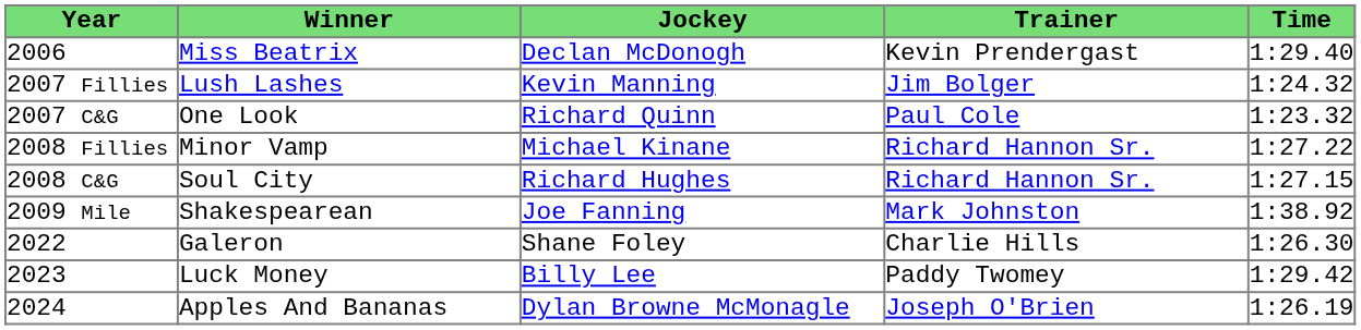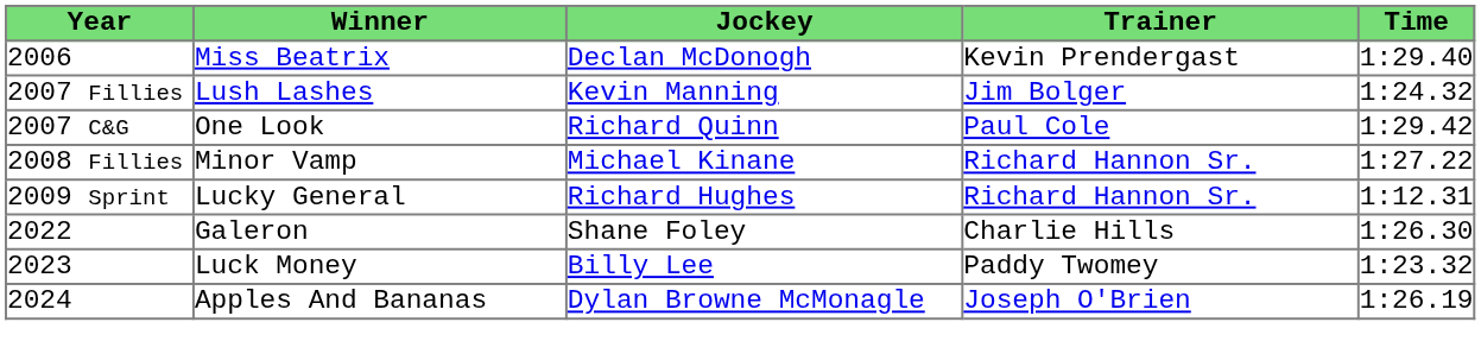 <table class = "sortable" | border="1" cellpadding="0" style="border-collapse: collapse; font-size:90%">
 <tr bgcolor="#77dd77" align="center">
 <th>Year</th>
 <th>Winner</th>
 <th>Jockey</th>
 <th>Trainer</th>
 <th>Time</th>
 </tr>
 <tr>
 <td width=80px>2006</td>
 <td width=160px><a href='#'>Miss Beatrix</a></td>
 <td width=170px><a href='#'>Declan McDonogh</a></td>
 <td width=170px>Kevin Prendergast</td>
 <td>1:29.40</td>
 </tr>
 <tr>
 <td>2007 <small>Fillies</small></td>
 <td><a href='#'>Lush Lashes</a></td>
 <td><a href='#'>Kevin Manning</a></td>
 <td><a href='#'>Jim Bolger</a></td>
 <td>1:24.32</td>
 </tr>
 <tr>
 <td>2007 <small>C&G</small></td>
 <td>One Look</td>
 <td><a href='#'>Richard Quinn</a></td>
 <td><a href='#'>Paul Cole</a></td>
-<td>1:23.32</td>
+<td>1:29.42</td>
 </tr>
 <tr>
 <td>2008 <small>Fillies</small></td>
 <td>Minor Vamp</td>
 <td><a href='#'>Michael Kinane</a></td>
 <td><a href='#'>Richard Hannon Sr.</a></td>
 <td>1:27.22</td>
 </tr>
 <tr>
-<td>2008 <small>C&G</small></td>
-<td>Soul City</td>
+<td>2009 <small>Sprint</small></td>
+<td>Lucky General</td>
 <td><a href='#'>Richard Hughes</a></td>
 <td><a href='#'>Richard Hannon Sr.</a></td>
-<td>1:27.15</td>
-</tr>
-<tr>
-<td>2009 <small>Mile</small></td>
-<td>Shakespearean</td>
-<td><a href='#'>Joe Fanning</a></td>
-<td><a href='#'>Mark Johnston</a></td>
-<td>1:38.92</td>
+<td>1:12.31</td>
 </tr>
 <tr>
 <td>2022</td>
 <td>Galeron</td>
 <td>Shane Foley</td>
 <td>Charlie Hills</td>
 <td>1:26.30</td>
 </tr>
 <tr>
 <td>2023</td>
 <td>Luck Money</td>
 <td><a href='#'>Billy Lee</a></td>
 <td>Paddy Twomey</td>
-<td>1:29.42</td>
+<td>1:23.32</td>
 </tr>
 <tr>
 <td>2024</td>
 <td>Apples And Bananas</td>
 <td><a href='#'>Dylan Browne McMonagle</a></td>
 <td><a href='#'>Joseph O'Brien</a></td>
 <td>1:26.19</td>
 </tr>
 </table>
